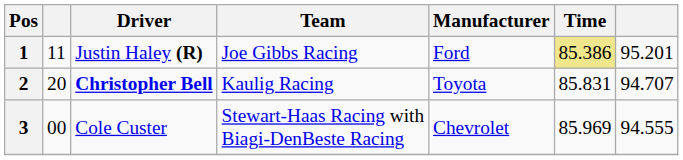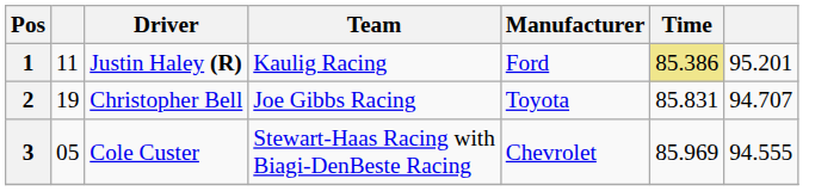 <table class="wikitable" style="font-size:95%">
 <tr>
 <th>Pos</th>
 <th></th>
 <th>Driver</th>
 <th>Team</th>
 <th>Manufacturer</th>
 <th>Time</th>
 <th></th>
 </tr>
 <tr>
 <th>1</th>
 <td>11</td>
 <td><a href='#'>Justin Haley</a> <strong>(R)</strong></td>
-<td><a href='#'>Joe Gibbs Racing</a></td>
+<td><a href='#'>Kaulig Racing</a></td>
 <td><a href='#'>Ford</a></td>
 <td style="background: khaki;">85.386</td>
 <td>95.201</td>
 </tr>
 <tr>
 <th>2</th>
-<td>20</td>
-<td><strong><a href='#'>Christopher Bell</a></strong></td>
-<td><a href='#'>Kaulig Racing</a></td>
+<td>19</td>
+<td><a href='#'>Christopher Bell</a></td>
+<td><a href='#'>Joe Gibbs Racing</a></td>
 <td><a href='#'>Toyota</a></td>
 <td>85.831</td>
 <td>94.707</td>
 </tr>
 <tr>
 <th>3</th>
-<td>00</td>
+<td>05</td>
 <td><a href='#'>Cole Custer</a></td>
 <td><a href='#'>Stewart-Haas Racing</a> with <br> <a href='#'>Biagi-DenBeste Racing</a></td>
 <td><a href='#'>Chevrolet</a></td>
 <td>85.969</td>
 <td>94.555</td>
 </tr>
 <tr>
 </tr>
 </table>
